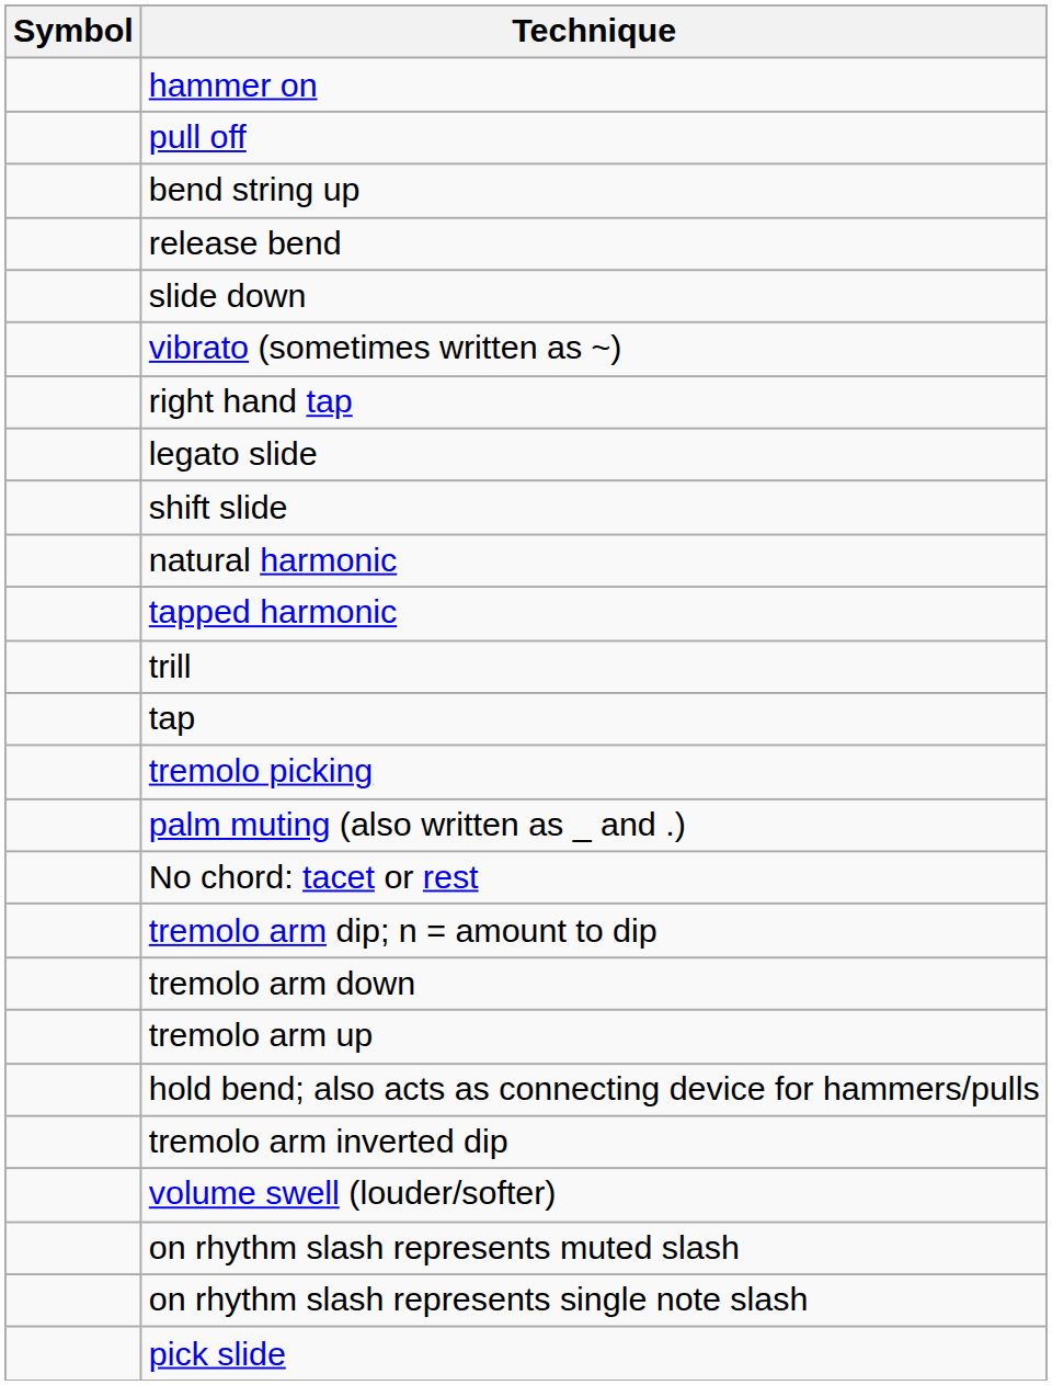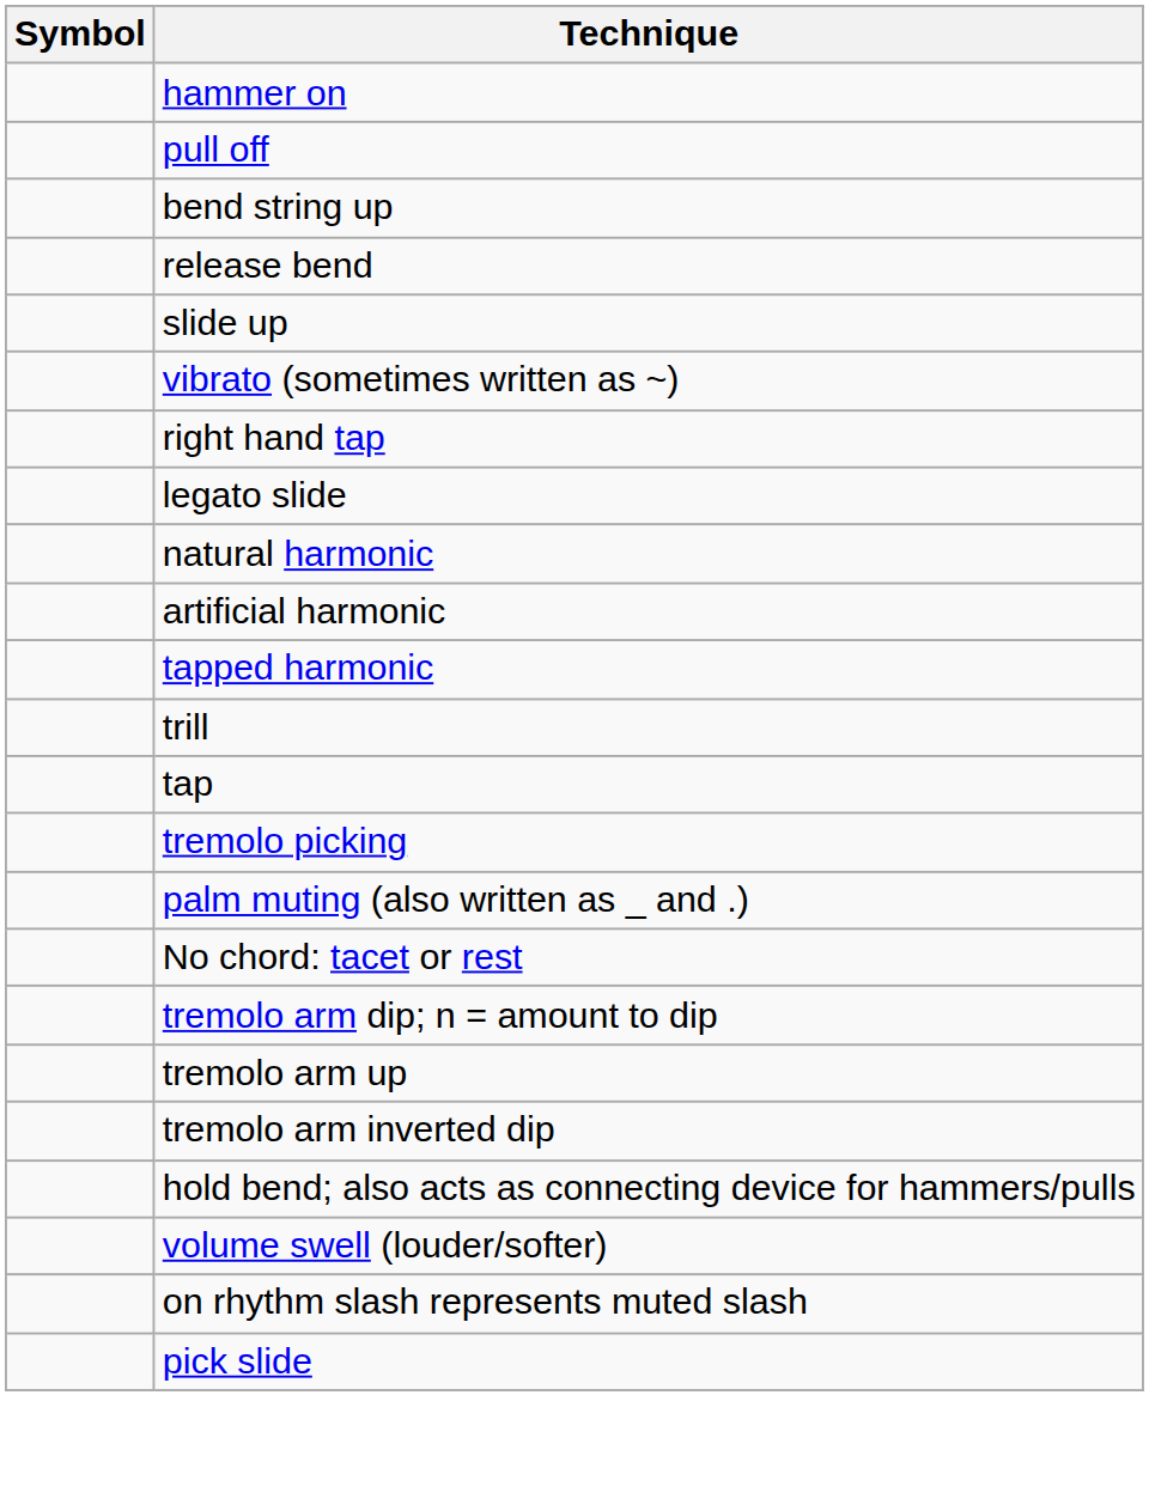 <table class="wikitable">
 <tr>
 <th>Symbol</th>
 <th>Technique</th>
 </tr>
 <tr>
 <td></td>
 <td><a href='#'>hammer on</a></td>
 </tr>
 <tr>
 <td></td>
 <td><a href='#'>pull off</a></td>
 </tr>
 <tr>
 <td></td>
 <td>bend string up</td>
 </tr>
 <tr>
 <td></td>
 <td>release bend</td>
 </tr>
 <tr>
 <td></td>
-<td>slide down</td>
+<td>slide up</td>
 </tr>
 <tr>
 <td></td>
 <td><a href='#'>vibrato</a> (sometimes written as ~)</td>
 </tr>
 <tr>
 <td></td>
 <td>right hand <a href='#'>tap</a></td>
 </tr>
 <tr>
 <td></td>
 <td>legato slide</td>
 </tr>
 <tr>
 <td></td>
-<td>shift slide</td>
+<td>natural <a href='#'>harmonic</a></td>
 </tr>
 <tr>
 <td></td>
-<td>natural <a href='#'>harmonic</a></td>
+<td>artificial harmonic</td>
 </tr>
 <tr>
 <td></td>
 <td><a href='#'>tapped harmonic</a></td>
 </tr>
 <tr>
 <td></td>
 <td>trill</td>
 </tr>
 <tr>
 <td></td>
 <td>tap</td>
 </tr>
 <tr>
 <td></td>
 <td><a href='#'>tremolo picking</a></td>
 </tr>
 <tr>
 <td></td>
 <td><a href='#'>palm muting</a> (also written as _ and .)</td>
 </tr>
 <tr>
 <td></td>
 <td>No chord: <a href='#'>tacet</a> or <a href='#'>rest</a></td>
 </tr>
 <tr>
 <td></td>
 <td><a href='#'>tremolo arm</a> dip; n = amount to dip</td>
 </tr>
 <tr>
 <td></td>
-<td>tremolo arm down</td>
-</tr>
-<tr>
-<td></td>
 <td>tremolo arm up</td>
 </tr>
 <tr>
 <td></td>
-<td>hold bend; also acts as connecting device for hammers/pulls</td>
+<td>tremolo arm inverted dip</td>
 </tr>
 <tr>
 <td></td>
-<td>tremolo arm inverted dip</td>
+<td>hold bend; also acts as connecting device for hammers/pulls</td>
 </tr>
 <tr>
 <td></td>
 <td><a href='#'>volume swell</a> (louder/softer)</td>
 </tr>
 <tr>
 <td></td>
 <td>on rhythm slash represents muted slash</td>
 </tr>
 <tr>
 <td></td>
-<td>on rhythm slash represents single note slash</td>
-</tr>
-<tr>
-<td></td>
 <td><a href='#'>pick slide</a></td>
 </tr>
 </table>
